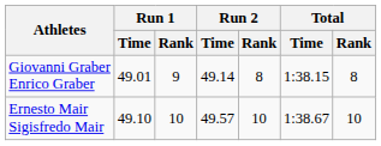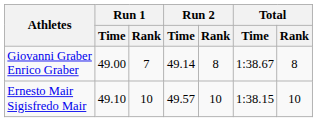 <table class="wikitable" border="1" style="font-size:90%">
 <tr>
 <th rowspan="2">Athletes</th>
 <th colspan="2">Run 1</th>
 <th colspan="2">Run 2</th>
 <th colspan="2">Total</th>
 </tr>
 <tr>
 <th>Time</th>
 <th>Rank</th>
 <th>Time</th>
 <th>Rank</th>
 <th>Time</th>
 <th>Rank</th>
 </tr>
 <tr>
 <td><a href='#'>Giovanni Graber</a><br><a href='#'>Enrico Graber</a></td>
-<td align="center">49.01</td>
-<td align="center">9</td>
+<td align="center">49.00</td>
+<td align="center">7</td>
 <td align="center">49.14</td>
 <td align="center">8</td>
-<td align="center">1:38.15</td>
+<td align="center">1:38.67</td>
 <td align="center">8</td>
 </tr>
 <tr>
 <td><a href='#'>Ernesto Mair</a><br><a href='#'>Sigisfredo Mair</a></td>
 <td align="center">49.10</td>
 <td align="center">10</td>
 <td align="center">49.57</td>
 <td align="center">10</td>
-<td align="center">1:38.67</td>
+<td align="center">1:38.15</td>
 <td align="center">10</td>
 </tr>
 </table>
